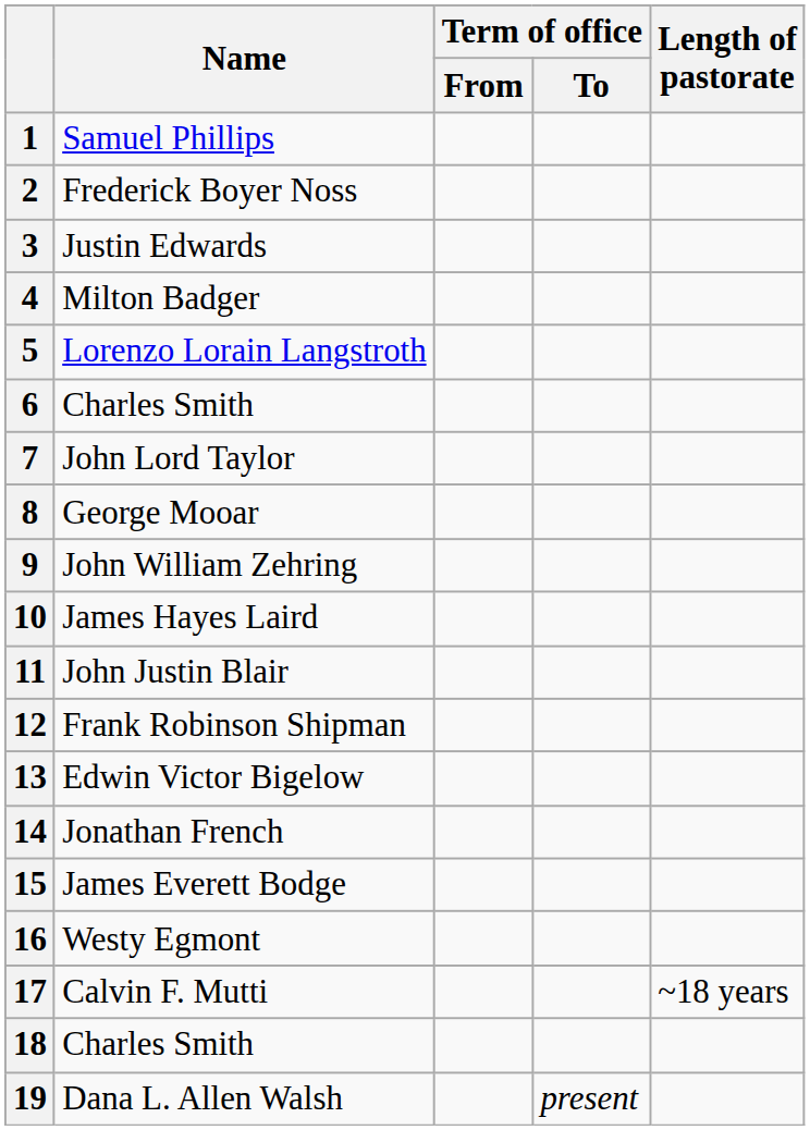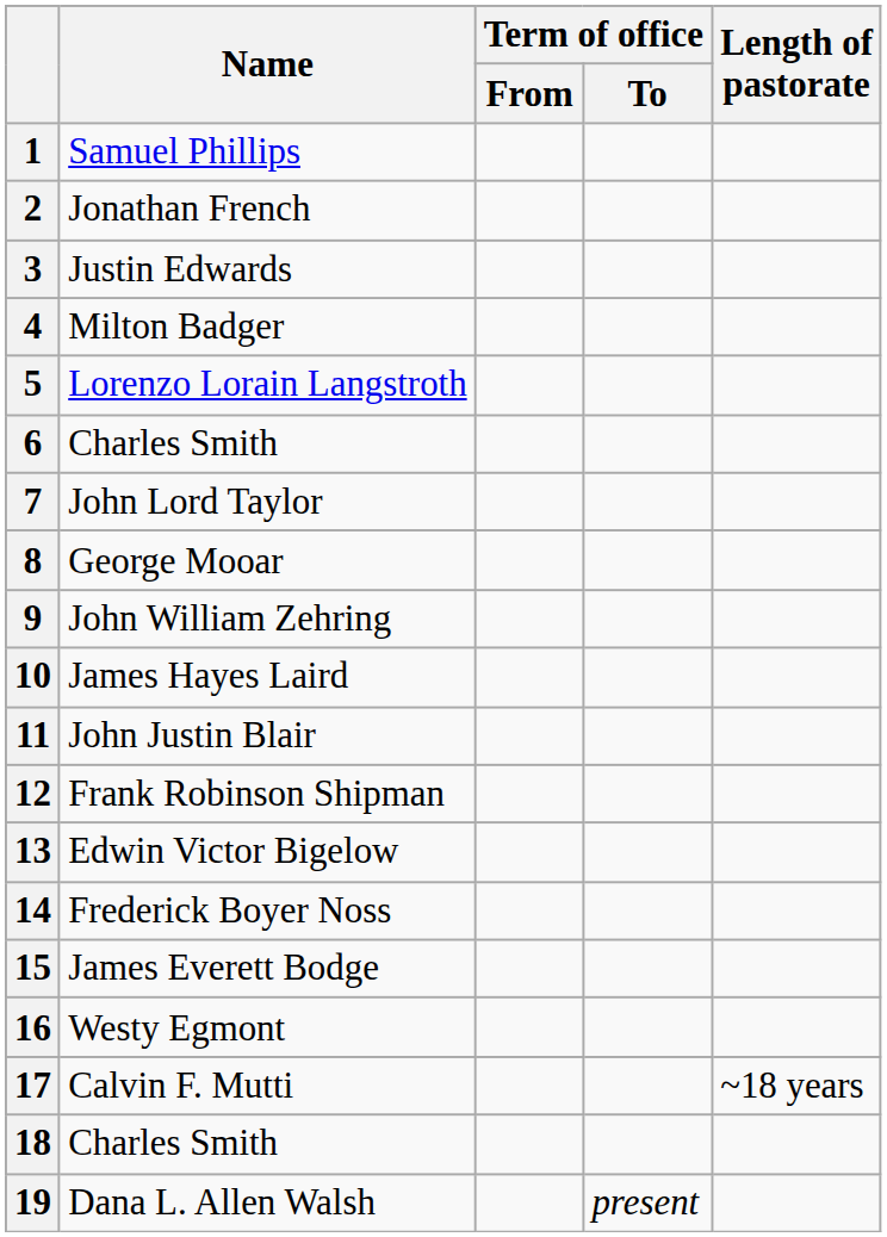 <table class="wikitable">
 <tr>
 <th rowspan=2></th>
 <th rowspan=2>Name<br></th>
 <th colspan=2>Term of office</th>
 <th rowspan=2>Length of<br>pastorate</th>
 </tr>
 <tr>
 <th>From</th>
 <th>To</th>
 </tr>
 <tr>
 <th style=color:black>1</th>
 <td><a href='#'>Samuel Phillips</a><br></td>
 <td></td>
 <td></td>
 <td></td>
 </tr>
 <tr>
 <th style=color:black>2</th>
-<td>Frederick Boyer Noss<br></td>
+<td>Jonathan French<br></td>
 <td></td>
 <td></td>
 <td></td>
 </tr>
 <tr>
 <th style=color:black>3</th>
 <td>Justin Edwards<br></td>
 <td></td>
 <td></td>
 <td></td>
 </tr>
 <tr>
 <th style=color:black>4</th>
 <td>Milton Badger<br></td>
 <td></td>
 <td></td>
 <td></td>
 </tr>
 <tr>
 <th style=color:black>5</th>
 <td><a href='#'>Lorenzo Lorain Langstroth</a><br></td>
 <td></td>
 <td></td>
 <td></td>
 </tr>
 <tr>
 <th style=color:black>6</th>
 <td>Charles Smith<br></td>
 <td></td>
 <td></td>
 <td></td>
 </tr>
 <tr>
 <th style=color:black>7</th>
 <td>John Lord Taylor<br></td>
 <td></td>
 <td></td>
 <td></td>
 </tr>
 <tr>
 <th style=color:black>8</th>
 <td>George Mooar<br></td>
 <td></td>
 <td></td>
 <td></td>
 </tr>
 <tr>
 <th style=color:black>9</th>
 <td>John William Zehring</td>
 <td></td>
 <td></td>
 <td></td>
 </tr>
 <tr>
 <th style=color:black>10</th>
 <td>James Hayes Laird<br></td>
 <td></td>
 <td></td>
 <td></td>
 </tr>
 <tr>
 <th style=color:black>11</th>
 <td>John Justin Blair<br></td>
 <td></td>
 <td></td>
 <td></td>
 </tr>
 <tr>
 <th style=color:black>12</th>
 <td>Frank Robinson Shipman<br></td>
 <td></td>
 <td></td>
 <td></td>
 </tr>
 <tr>
 <th style=color:black>13</th>
 <td>Edwin Victor Bigelow<br></td>
 <td></td>
 <td></td>
 <td></td>
 </tr>
 <tr>
 <th style=color:black>14</th>
-<td>Jonathan French<br></td>
+<td>Frederick Boyer Noss<br></td>
 <td></td>
 <td></td>
 <td></td>
 </tr>
 <tr>
 <th style=color:black>15</th>
 <td>James Everett Bodge<br></td>
 <td></td>
 <td></td>
 <td></td>
 </tr>
 <tr>
 <th style=color:black>16</th>
 <td>Westy Egmont<br></td>
 <td></td>
 <td></td>
 <td></td>
 </tr>
 <tr>
 <th style=color:black>17</th>
 <td>Calvin F. Mutti</td>
 <td></td>
 <td></td>
 <td>~18 years</td>
 </tr>
 <tr>
 <th style=color:black>18</th>
 <td>Charles Smith<br></td>
 <td></td>
 <td></td>
 <td></td>
 </tr>
 <tr>
 <th style=color:black>19</th>
 <td>Dana L. Allen Walsh</td>
 <td></td>
 <td><em>present</em></td>
 <td></td>
 </tr>
 </table>
